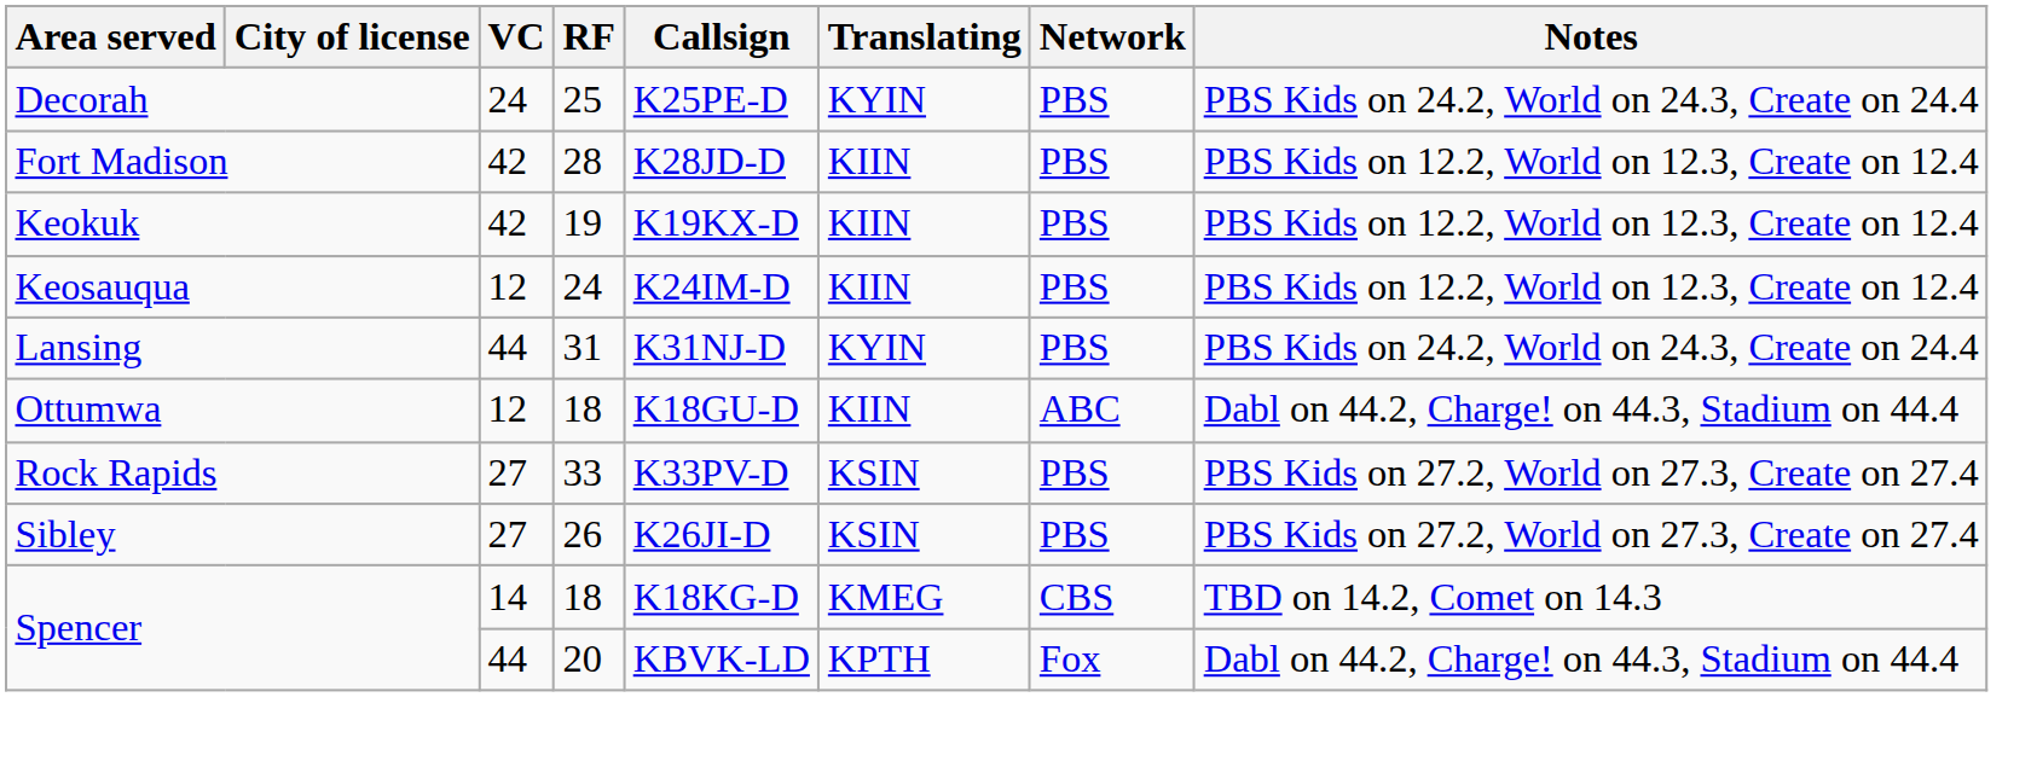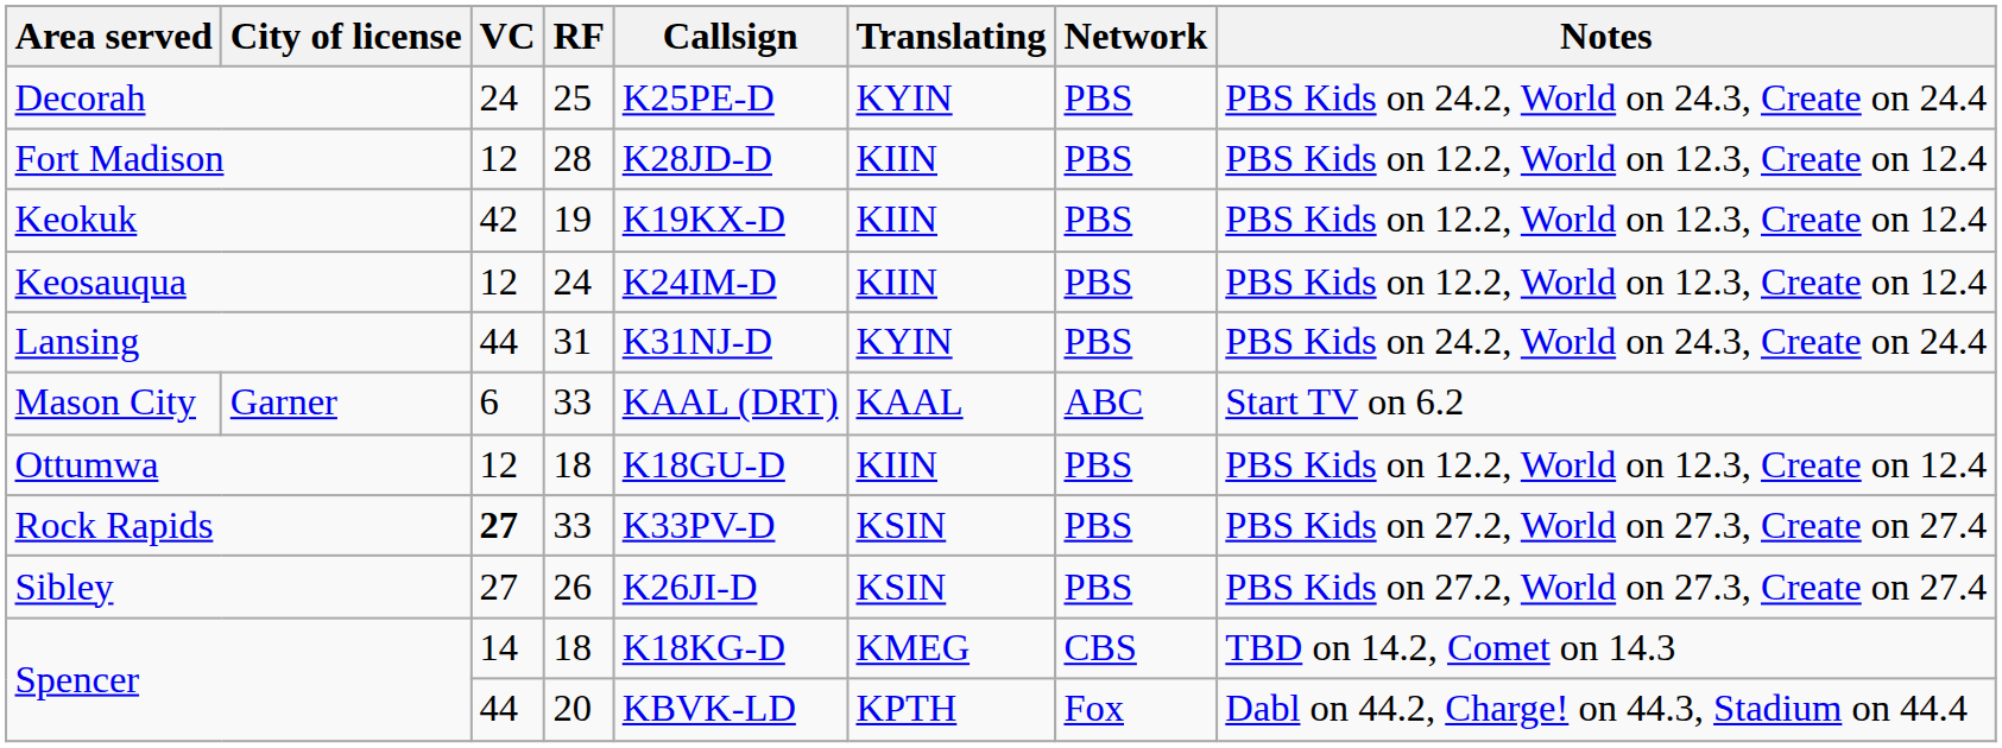 <table class="sortable wikitable" style="margin: 1em 1em 1em 0; background: #f9f9f9;">
 <tr>
 <th>Area served</th>
 <th>City of license</th>
 <th>VC</th>
 <th>RF</th>
 <th>Callsign</th>
 <th>Translating</th>
 <th>Network</th>
 <th class="unsortable">Notes</th>
 </tr>
 <tr>
 <td colspan="2"><a href='#'>Decorah</a></td>
 <td>24</td>
 <td>25</td>
 <td><a href='#'>K25PE-D</a></td>
 <td><a href='#'>KYIN</a></td>
 <td><a href='#'>PBS</a></td>
 <td><a href='#'>PBS Kids</a> on 24.2, <a href='#'>World</a> on 24.3, <a href='#'>Create</a> on 24.4</td>
 </tr>
 <tr>
 <td colspan="2"><a href='#'>Fort Madison</a></td>
-<td>42</td>
+<td>12</td>
 <td>28</td>
 <td><a href='#'>K28JD-D</a></td>
 <td><a href='#'>KIIN</a></td>
 <td><a href='#'>PBS</a></td>
 <td><a href='#'>PBS Kids</a> on 12.2, <a href='#'>World</a> on 12.3, <a href='#'>Create</a> on 12.4</td>
 </tr>
 <tr>
 <td colspan="2"><a href='#'>Keokuk</a></td>
 <td>42</td>
 <td>19</td>
 <td><a href='#'>K19KX-D</a></td>
 <td><a href='#'>KIIN</a></td>
 <td><a href='#'>PBS</a></td>
 <td><a href='#'>PBS Kids</a> on 12.2, <a href='#'>World</a> on 12.3, <a href='#'>Create</a> on 12.4</td>
 </tr>
 <tr>
 <td colspan="2"><a href='#'>Keosauqua</a></td>
 <td>12</td>
 <td>24</td>
 <td><a href='#'>K24IM-D</a></td>
 <td><a href='#'>KIIN</a></td>
 <td><a href='#'>PBS</a></td>
 <td><a href='#'>PBS Kids</a> on 12.2, <a href='#'>World</a> on 12.3, <a href='#'>Create</a> on 12.4</td>
 </tr>
 <tr>
 <td colspan="2"><a href='#'>Lansing</a></td>
 <td>44</td>
 <td>31</td>
 <td><a href='#'>K31NJ-D</a></td>
 <td><a href='#'>KYIN</a></td>
 <td><a href='#'>PBS</a></td>
 <td><a href='#'>PBS Kids</a> on 24.2, <a href='#'>World</a> on 24.3, <a href='#'>Create</a> on 24.4</td>
 </tr>
 <tr>
+<td><a href='#'>Mason City</a></td>
+<td><a href='#'>Garner</a></td>
+<td>6</td>
+<td>33</td>
+<td><a href='#'>KAAL (DRT)</a></td>
+<td><a href='#'>KAAL</a></td>
+<td><a href='#'>ABC</a></td>
+<td><a href='#'>Start TV</a> on 6.2</td>
+</tr>
+<tr>
 <td colspan="2"><a href='#'>Ottumwa</a></td>
 <td>12</td>
 <td>18</td>
 <td><a href='#'>K18GU-D</a></td>
 <td><a href='#'>KIIN</a></td>
-<td><a href='#'>ABC</a></td>
-<td><a href='#'>Dabl</a> on 44.2, <a href='#'>Charge!</a> on 44.3, <a href='#'>Stadium</a> on 44.4</td>
+<td><a href='#'>PBS</a></td>
+<td><a href='#'>PBS Kids</a> on 12.2, <a href='#'>World</a> on 12.3, <a href='#'>Create</a> on 12.4</td>
 </tr>
 <tr>
 <td colspan="2"><a href='#'>Rock Rapids</a></td>
-<td>27</td>
+<td><strong>27</strong></td>
 <td>33</td>
 <td><a href='#'>K33PV-D</a></td>
 <td><a href='#'>KSIN</a></td>
 <td><a href='#'>PBS</a></td>
 <td><a href='#'>PBS Kids</a> on 27.2, <a href='#'>World</a> on 27.3, <a href='#'>Create</a> on 27.4</td>
 </tr>
 <tr>
 <td colspan="2"><a href='#'>Sibley</a></td>
 <td>27</td>
 <td>26</td>
 <td><a href='#'>K26JI-D</a></td>
 <td><a href='#'>KSIN</a></td>
 <td><a href='#'>PBS</a></td>
 <td><a href='#'>PBS Kids</a> on 27.2, <a href='#'>World</a> on 27.3, <a href='#'>Create</a> on 27.4</td>
 </tr>
 <tr>
 <td colspan="2" rowspan="2"><a href='#'>Spencer</a></td>
 <td>14</td>
 <td>18</td>
 <td><a href='#'>K18KG-D</a></td>
 <td><a href='#'>KMEG</a></td>
 <td><a href='#'>CBS</a></td>
 <td><a href='#'>TBD</a> on 14.2, <a href='#'>Comet</a> on 14.3</td>
 </tr>
 <tr>
 <td>44</td>
 <td>20</td>
 <td><a href='#'>KBVK-LD</a></td>
 <td><a href='#'>KPTH</a></td>
 <td><a href='#'>Fox</a></td>
 <td><a href='#'>Dabl</a> on 44.2, <a href='#'>Charge!</a> on 44.3, <a href='#'>Stadium</a> on 44.4</td>
 </tr>
 </table>
